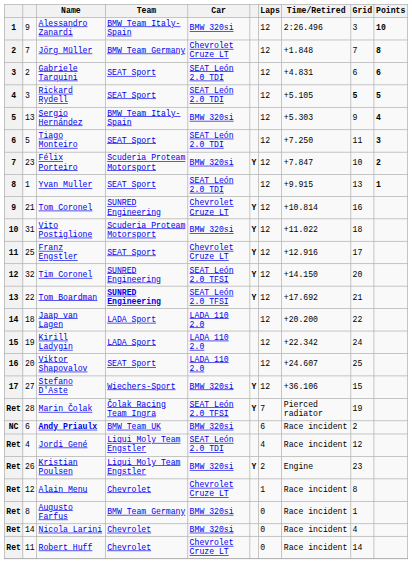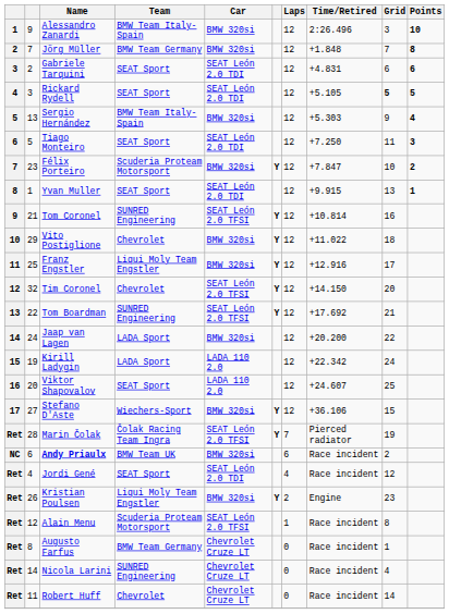 <table class="wikitable sortable" style="font-size: 95%;">
 <tr>
 <th></th>
 <th></th>
 <th>Name</th>
 <th>Team</th>
 <th>Car</th>
 <th></th>
 <th>Laps</th>
 <th>Time/Retired</th>
 <th>Grid</th>
 <th>Points</th>
 </tr>
 <tr>
 <th>1</th>
 <td>9</td>
 <td> <a href='#'>Alessandro Zanardi</a></td>
 <td><a href='#'>BMW Team Italy-Spain</a></td>
 <td><a href='#'>BMW 320si</a></td>
 <td></td>
 <td>12</td>
 <td>2:26.496</td>
 <td>3</td>
 <td><strong>10</strong></td>
 </tr>
 <tr>
 <th>2</th>
 <td>7</td>
 <td> <a href='#'>Jörg Müller</a></td>
 <td><a href='#'>BMW Team Germany</a></td>
-<td><a href='#'>Chevrolet Cruze LT</a></td>
+<td><a href='#'>BMW 320si</a></td>
 <td></td>
 <td>12</td>
 <td>+1.848</td>
 <td>7</td>
 <td><strong>8</strong></td>
 </tr>
 <tr>
 <th>3</th>
 <td>2</td>
 <td> <a href='#'>Gabriele Tarquini</a></td>
 <td><a href='#'>SEAT Sport</a></td>
 <td><a href='#'>SEAT León 2.0 TDI</a></td>
 <td></td>
 <td>12</td>
 <td>+4.831</td>
 <td>6</td>
 <td><strong>6</strong></td>
 </tr>
 <tr>
 <th>4</th>
 <td>3</td>
 <td> <a href='#'>Rickard Rydell</a></td>
 <td><a href='#'>SEAT Sport</a></td>
 <td><a href='#'>SEAT León 2.0 TDI</a></td>
 <td></td>
 <td>12</td>
 <td>+5.105</td>
 <td><strong>5</strong></td>
 <td><strong>5</strong></td>
 </tr>
 <tr>
 <th>5</th>
 <td>13</td>
 <td> <a href='#'>Sergio Hernández</a></td>
 <td><a href='#'>BMW Team Italy-Spain</a></td>
 <td><a href='#'>BMW 320si</a></td>
 <td></td>
 <td>12</td>
 <td>+5.303</td>
 <td>9</td>
 <td><strong>4</strong></td>
 </tr>
 <tr>
 <th>6</th>
 <td>5</td>
 <td> <a href='#'>Tiago Monteiro</a></td>
 <td><a href='#'>SEAT Sport</a></td>
 <td><a href='#'>SEAT León 2.0 TDI</a></td>
 <td></td>
 <td>12</td>
 <td>+7.250</td>
 <td>11</td>
 <td><strong>3</strong></td>
 </tr>
 <tr>
 <th>7</th>
 <td>23</td>
 <td> <a href='#'>Félix Porteiro</a></td>
 <td><a href='#'>Scuderia Proteam Motorsport</a></td>
 <td><a href='#'>BMW 320si</a></td>
 <td align=center><strong><span>Y</span></strong></td>
 <td>12</td>
 <td>+7.847</td>
 <td>10</td>
 <td><strong>2</strong></td>
 </tr>
 <tr>
 <th>8</th>
 <td>1</td>
 <td> <a href='#'>Yvan Muller</a></td>
 <td><a href='#'>SEAT Sport</a></td>
 <td><a href='#'>SEAT León 2.0 TDI</a></td>
 <td></td>
 <td>12</td>
 <td>+9.915</td>
 <td>13</td>
 <td><strong>1</strong></td>
 </tr>
 <tr>
 <th>9</th>
 <td>21</td>
 <td> <a href='#'>Tom Coronel</a></td>
 <td><a href='#'>SUNRED Engineering</a></td>
-<td><a href='#'>Chevrolet Cruze LT</a></td>
+<td><a href='#'>SEAT León 2.0 TFSI</a></td>
 <td align=center><strong><span>Y</span></strong></td>
 <td>12</td>
 <td>+10.814</td>
 <td>16</td>
 <td></td>
 </tr>
 <tr>
 <th>10</th>
-<td>31</td>
+<td>29</td>
 <td> <a href='#'>Vito Postiglione</a></td>
-<td><a href='#'>Scuderia Proteam Motorsport</a></td>
+<td><a href='#'>Chevrolet</a></td>
 <td><a href='#'>BMW 320si</a></td>
 <td align=center><strong><span>Y</span></strong></td>
 <td>12</td>
 <td>+11.022</td>
 <td>18</td>
 <td></td>
 </tr>
 <tr>
 <th>11</th>
 <td>25</td>
 <td> <a href='#'>Franz Engstler</a></td>
-<td><a href='#'>SEAT Sport</a></td>
-<td><a href='#'>Chevrolet Cruze LT</a></td>
+<td><a href='#'>Liqui Moly Team Engstler</a></td>
+<td><a href='#'>BMW 320si</a></td>
 <td align=center><strong><span>Y</span></strong></td>
 <td>12</td>
 <td>+12.916</td>
 <td>17</td>
 <td></td>
 </tr>
 <tr>
 <th>12</th>
 <td>32</td>
 <td> <a href='#'>Tim Coronel</a></td>
-<td><a href='#'>SUNRED Engineering</a></td>
+<td><a href='#'>Chevrolet</a></td>
 <td><a href='#'>SEAT León 2.0 TFSI</a></td>
 <td align=center><strong><span>Y</span></strong></td>
 <td>12</td>
 <td>+14.150</td>
 <td>20</td>
 <td></td>
 </tr>
 <tr>
 <th>13</th>
 <td>22</td>
 <td> <a href='#'>Tom Boardman</a></td>
-<td><strong><a href='#'>SUNRED Engineering</a></strong></td>
+<td><a href='#'>SUNRED Engineering</a></td>
 <td><a href='#'>SEAT León 2.0 TFSI</a></td>
 <td align=center><strong><span>Y</span></strong></td>
 <td>12</td>
 <td>+17.692</td>
 <td>21</td>
 <td></td>
 </tr>
 <tr>
 <th>14</th>
-<td>18</td>
+<td>24</td>
 <td> <a href='#'>Jaap van Lagen</a></td>
 <td><a href='#'>LADA Sport</a></td>
-<td><a href='#'>LADA 110 2.0</a></td>
+<td><a href='#'>BMW 320si</a></td>
 <td></td>
 <td>12</td>
 <td>+20.200</td>
 <td>22</td>
 <td></td>
 </tr>
 <tr>
 <th>15</th>
 <td>19</td>
 <td> <a href='#'>Kirill Ladygin</a></td>
 <td><a href='#'>LADA Sport</a></td>
 <td><a href='#'>LADA 110 2.0</a></td>
 <td></td>
 <td>12</td>
 <td>+22.342</td>
 <td>24</td>
 <td></td>
 </tr>
 <tr>
 <th>16</th>
 <td>20</td>
 <td> <a href='#'>Viktor Shapovalov</a></td>
 <td><a href='#'>SEAT Sport</a></td>
 <td><a href='#'>LADA 110 2.0</a></td>
 <td></td>
 <td>12</td>
 <td>+24.607</td>
 <td>25</td>
 <td></td>
 </tr>
 <tr>
 <th>17</th>
 <td>27</td>
 <td> <a href='#'>Stefano D'Aste</a></td>
 <td><a href='#'>Wiechers-Sport</a></td>
 <td><a href='#'>BMW 320si</a></td>
 <td align=center><strong><span>Y</span></strong></td>
 <td>12</td>
 <td>+36.106</td>
 <td>15</td>
 <td></td>
 </tr>
 <tr>
 <th>Ret</th>
 <td>28</td>
 <td> <a href='#'>Marin Čolak</a></td>
 <td><a href='#'>Čolak Racing Team Ingra</a></td>
 <td><a href='#'>SEAT León 2.0 TFSI</a></td>
 <td align=center><strong><span>Y</span></strong></td>
 <td>7</td>
 <td>Pierced radiator</td>
 <td>19</td>
 <td></td>
 </tr>
 <tr>
 <th>NC</th>
 <td>6</td>
 <td> <strong><a href='#'>Andy Priaulx</a></strong></td>
 <td><a href='#'>BMW Team UK</a></td>
 <td><a href='#'>BMW 320si</a></td>
 <td></td>
 <td>6</td>
 <td>Race incident</td>
 <td>2</td>
 <td></td>
 </tr>
 <tr>
 <th>Ret</th>
 <td>4</td>
 <td> <a href='#'>Jordi Gené</a></td>
-<td><a href='#'>Liqui Moly Team Engstler</a></td>
+<td><a href='#'>SEAT Sport</a></td>
 <td><a href='#'>SEAT León 2.0 TDI</a></td>
 <td></td>
 <td>4</td>
 <td>Race incident</td>
 <td>12</td>
 <td></td>
 </tr>
 <tr>
 <th>Ret</th>
 <td>26</td>
 <td> <a href='#'>Kristian Poulsen</a></td>
 <td><a href='#'>Liqui Moly Team Engstler</a></td>
 <td><a href='#'>BMW 320si</a></td>
 <td align=center><strong><span>Y</span></strong></td>
 <td>2</td>
 <td>Engine</td>
 <td>23</td>
 <td></td>
 </tr>
 <tr>
 <th>Ret</th>
 <td>12</td>
 <td> <a href='#'>Alain Menu</a></td>
-<td><a href='#'>Chevrolet</a></td>
-<td><a href='#'>Chevrolet Cruze LT</a></td>
+<td><a href='#'>Scuderia Proteam Motorsport</a></td>
+<td><a href='#'>SEAT León 2.0 TFSI</a></td>
 <td></td>
 <td>1</td>
 <td>Race incident</td>
 <td>8</td>
 <td></td>
 </tr>
 <tr>
 <th>Ret</th>
 <td>8</td>
 <td> <a href='#'>Augusto Farfus</a></td>
 <td><a href='#'>BMW Team Germany</a></td>
-<td><a href='#'>BMW 320si</a></td>
+<td><a href='#'>Chevrolet Cruze LT</a></td>
 <td></td>
 <td>0</td>
 <td>Race incident</td>
 <td>1</td>
 <td></td>
 </tr>
 <tr>
 <th>Ret</th>
 <td>14</td>
 <td> <a href='#'>Nicola Larini</a></td>
-<td><a href='#'>Chevrolet</a></td>
-<td><a href='#'>BMW 320si</a></td>
+<td><a href='#'>SUNRED Engineering</a></td>
+<td><a href='#'>Chevrolet Cruze LT</a></td>
 <td></td>
 <td>0</td>
 <td>Race incident</td>
 <td>4</td>
 <td></td>
 </tr>
 <tr>
 <th>Ret</th>
 <td>11</td>
 <td> <a href='#'>Robert Huff</a></td>
 <td><a href='#'>Chevrolet</a></td>
 <td><a href='#'>Chevrolet Cruze LT</a></td>
 <td></td>
 <td>0</td>
 <td>Race incident</td>
 <td>14</td>
 <td></td>
 </tr>
 <tr>
 </tr>
 </table>
